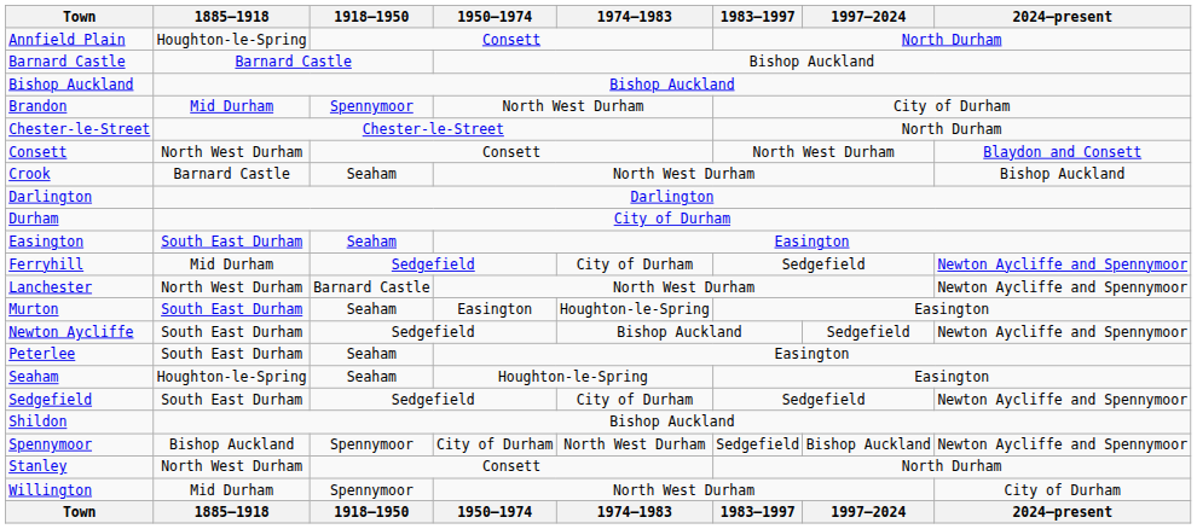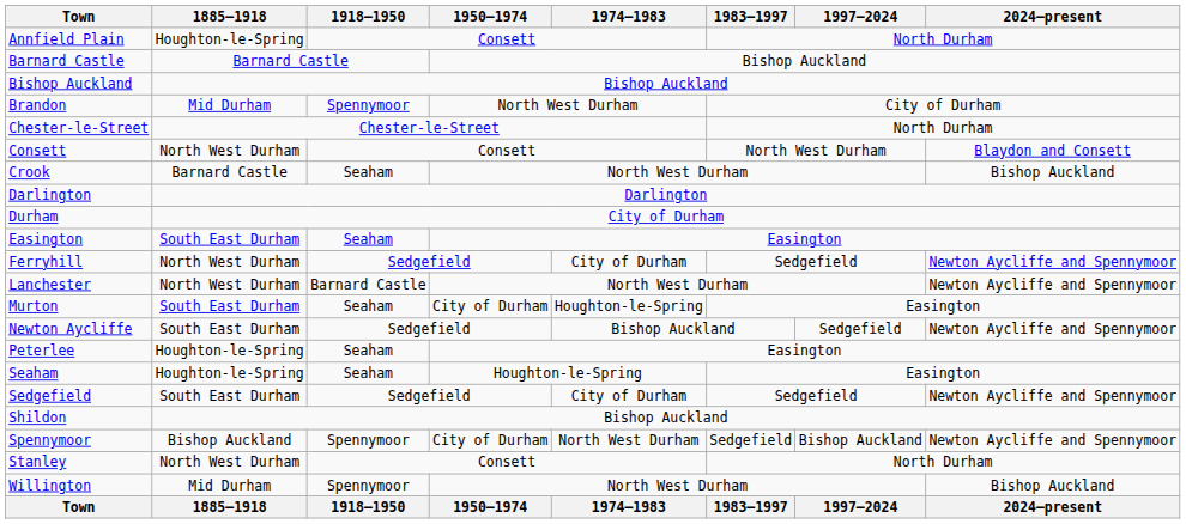 <table class="wikitable">
 <tr>
 <th>Town</th>
 <th>1885–1918</th>
 <th>1918–1950</th>
 <th>1950–1974</th>
 <th>1974–1983</th>
 <th>1983–1997</th>
 <th>1997–2024</th>
 <th>2024–present</th>
 </tr>
 <tr>
 <td><a href='#'>Annfield Plain</a></td>
 <td align="center">Houghton-le-Spring</td>
 <td colspan="3" align="center"><a href='#'>Consett</a></td>
 <td colspan="3" align="center"><a href='#'>North Durham</a></td>
 </tr>
 <tr>
 <td><a href='#'>Barnard Castle</a></td>
 <td colspan="2" align="center"><a href='#'>Barnard Castle</a></td>
 <td colspan="5" align="center">Bishop Auckland</td>
 </tr>
 <tr>
 <td><a href='#'>Bishop Auckland</a></td>
 <td colspan="7" align="center"><a href='#'>Bishop Auckland</a></td>
 </tr>
 <tr>
 <td><a href='#'>Brandon</a></td>
 <td align="center"><a href='#'>Mid Durham</a></td>
 <td align="center"><a href='#'>Spennymoor</a></td>
 <td colspan="2" align="center">North West Durham</td>
 <td colspan="3" align="center">City of Durham</td>
 </tr>
 <tr>
 <td><a href='#'>Chester-le-Street</a></td>
 <td colspan="4" align="center"><a href='#'>Chester-le-Street</a></td>
 <td colspan="3" align="center">North Durham</td>
 </tr>
 <tr>
 <td><a href='#'>Consett</a></td>
 <td align="center">North West Durham</td>
 <td colspan="3" align="center">Consett</td>
 <td colspan="2" align="center">North West Durham</td>
 <td align="center"><a href='#'>Blaydon and Consett</a></td>
 </tr>
 <tr>
 <td><a href='#'>Crook</a></td>
 <td align="center">Barnard Castle</td>
 <td align="center">Seaham</td>
 <td colspan="4" align="center">North West Durham</td>
 <td align="center">Bishop Auckland</td>
 </tr>
 <tr>
 <td><a href='#'>Darlington</a></td>
 <td colspan="7" align="center"><a href='#'>Darlington</a></td>
 </tr>
 <tr>
 <td><a href='#'>Durham</a></td>
 <td colspan="7" align="center"><a href='#'>City of Durham</a></td>
 </tr>
 <tr>
 <td><a href='#'>Easington</a></td>
 <td align="center"><a href='#'>South East Durham</a></td>
 <td align="center"><a href='#'>Seaham</a></td>
 <td colspan="5" align="center"><a href='#'>Easington</a></td>
 </tr>
 <tr>
 <td><a href='#'>Ferryhill</a></td>
-<td align="center">Mid Durham</td>
+<td align="center">North West Durham</td>
 <td colspan="2" align="center"><a href='#'>Sedgefield</a></td>
 <td align="center">City of Durham</td>
 <td colspan="2" align="center">Sedgefield</td>
 <td align="center"><a href='#'>Newton Aycliffe and Spennymoor</a></td>
 </tr>
 <tr>
 <td><a href='#'>Lanchester</a></td>
 <td align="center">North West Durham</td>
 <td align="center">Barnard Castle</td>
 <td colspan="4" align="center">North West Durham</td>
 <td align="center">Newton Aycliffe and Spennymoor</td>
 </tr>
 <tr>
 <td><a href='#'>Murton</a></td>
 <td align="center"><a href='#'>South East Durham</a></td>
 <td align="center">Seaham</td>
-<td align="center">Easington</td>
+<td align="center">City of Durham</td>
 <td align="center">Houghton-le-Spring</td>
 <td colspan="3" align="center">Easington</td>
 </tr>
 <tr>
 <td><a href='#'>Newton Aycliffe</a></td>
 <td align="center">South East Durham</td>
 <td colspan="2" align="center">Sedgefield</td>
 <td colspan="2" align="center">Bishop Auckland</td>
 <td align="center">Sedgefield</td>
 <td align="center">Newton Aycliffe and Spennymoor</td>
 </tr>
 <tr>
 <td><a href='#'>Peterlee</a></td>
-<td align="center">South East Durham</td>
+<td align="center">Houghton-le-Spring</td>
 <td align="center">Seaham</td>
 <td colspan="5" align="center">Easington</td>
 </tr>
 <tr>
 <td><a href='#'>Seaham</a></td>
 <td align="center">Houghton-le-Spring</td>
 <td align="center">Seaham</td>
 <td colspan="2" align="center">Houghton-le-Spring</td>
 <td colspan="3" align="center">Easington</td>
 </tr>
 <tr>
 <td><a href='#'>Sedgefield</a></td>
 <td align="center">South East Durham</td>
 <td colspan="2" align="center">Sedgefield</td>
 <td align="center">City of Durham</td>
 <td colspan="2" align="center">Sedgefield</td>
 <td align="center">Newton Aycliffe and Spennymoor</td>
 </tr>
 <tr>
 <td><a href='#'>Shildon</a></td>
 <td colspan="7" align="center">Bishop Auckland</td>
 </tr>
 <tr>
 <td><a href='#'>Spennymoor</a></td>
 <td align="center">Bishop Auckland</td>
 <td align="center">Spennymoor</td>
 <td align="center">City of Durham</td>
 <td align="center">North West Durham</td>
 <td align="center">Sedgefield</td>
 <td align="center">Bishop Auckland</td>
 <td align="center">Newton Aycliffe and Spennymoor</td>
 </tr>
 <tr>
 <td><a href='#'>Stanley</a></td>
 <td align="center">North West Durham</td>
 <td colspan="3" align="center">Consett</td>
 <td colspan="3" align="center">North Durham</td>
 </tr>
 <tr>
 <td><a href='#'>Willington</a></td>
 <td align="center">Mid Durham</td>
 <td align="center">Spennymoor</td>
 <td colspan="4" align="center">North West Durham</td>
-<td align="center">City of Durham</td>
+<td align="center">Bishop Auckland</td>
 </tr>
 <tr>
 <th>Town</th>
 <th>1885–1918</th>
 <th>1918–1950</th>
 <th>1950–1974</th>
 <th>1974–1983</th>
 <th>1983–1997</th>
 <th>1997–2024</th>
 <th>2024–present</th>
 </tr>
 </table>
